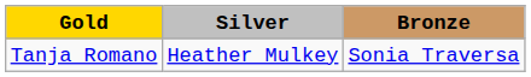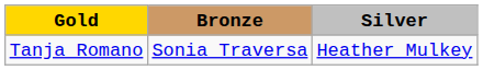 <table class="wikitable">
 <tr>
 <th style="background-color:gold;">Gold</th>
+<th style="background-color:#cc9966;">Bronze</th>
 <th style="background-color:silver;">Silver</th>
-<th style="background-color:#cc9966;">Bronze</th>
 </tr>
 <tr>
 <td> <a href='#'>Tanja Romano</a></td>
+<td> <a href='#'>Sonia Traversa</a></td>
 <td> <a href='#'>Heather Mulkey</a></td>
-<td> <a href='#'>Sonia Traversa</a></td>
 </tr>
 </table>
